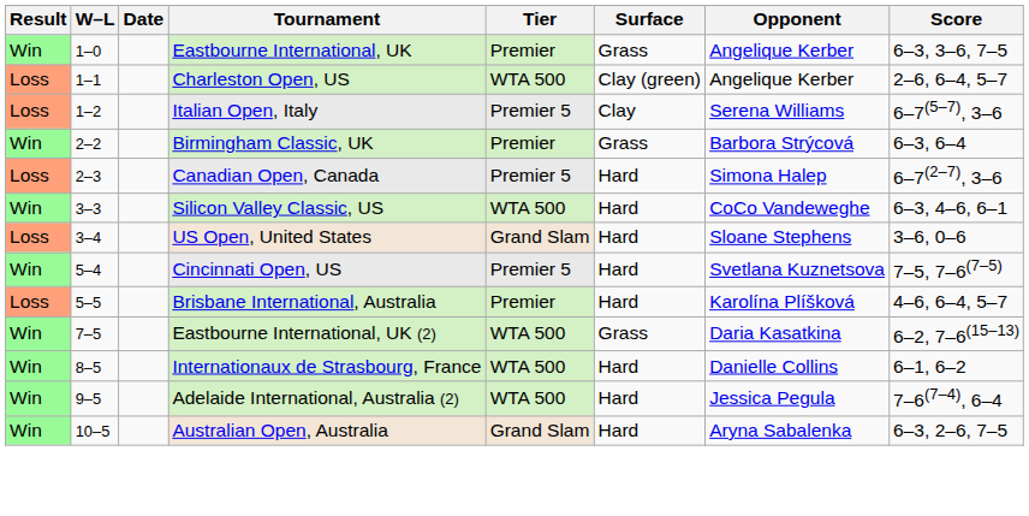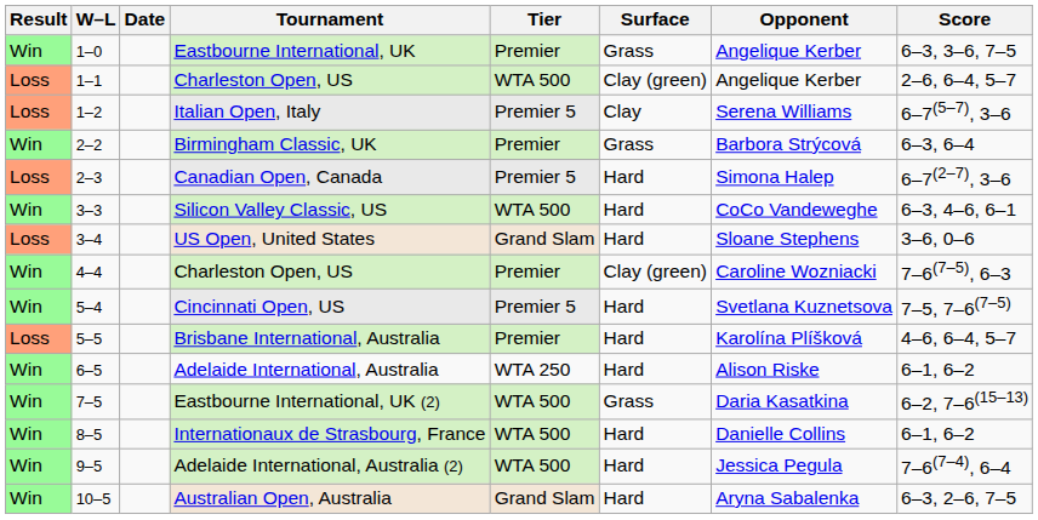 <table class="sortable wikitable nowrap">
 <tr>
 <th>Result</th>
 <th class=unsortable>W–L</th>
 <th>Date</th>
 <th>Tournament</th>
 <th>Tier</th>
 <th>Surface</th>
 <th>Opponent</th>
 <th class=unsortable>Score</th>
 </tr>
 <tr>
 <td bgcolor=98FB98>Win</td>
 <td><small>1–0</small></td>
 <td><a href='#'></a></td>
 <td bgcolor=d4f1c5><a href='#'>Eastbourne International</a>, UK</td>
 <td bgcolor=d4f1c5>Premier</td>
 <td>Grass</td>
 <td> <a href='#'>Angelique Kerber</a></td>
 <td>6–3, 3–6, 7–5</td>
 </tr>
 <tr>
 <td bgcolor=ffa07a>Loss</td>
 <td><small>1–1</small></td>
 <td><a href='#'></a></td>
 <td bgcolor=d4f1c5><a href='#'>Charleston Open</a>, US</td>
 <td bgcolor=d4f1c5>WTA 500</td>
 <td>Clay (green)</td>
 <td> Angelique Kerber</td>
 <td>2–6, 6–4, 5–7</td>
 </tr>
 <tr>
 <td bgcolor=ffa07a>Loss</td>
 <td><small>1–2</small></td>
 <td><a href='#'></a></td>
 <td bgcolor=e9e9e9><a href='#'>Italian Open</a>, Italy</td>
 <td bgcolor=e9e9e9>Premier 5</td>
 <td>Clay</td>
 <td> <a href='#'>Serena Williams</a></td>
 <td>6–7<sup>(5–7)</sup>, 3–6</td>
 </tr>
 <tr>
 <td bgcolor=98FB98>Win</td>
 <td><small>2–2</small></td>
 <td><a href='#'></a></td>
 <td bgcolor=d4f1c5><a href='#'>Birmingham Classic</a>, UK</td>
 <td bgcolor=d4f1c5>Premier</td>
 <td>Grass</td>
 <td> <a href='#'>Barbora Strýcová</a></td>
 <td>6–3, 6–4</td>
 </tr>
 <tr>
 <td bgcolor=ffa07a>Loss</td>
 <td><small>2–3</small></td>
 <td><a href='#'></a></td>
 <td bgcolor=e9e9e9><a href='#'>Canadian Open</a>, Canada</td>
 <td bgcolor=e9e9e9>Premier 5</td>
 <td>Hard</td>
 <td> <a href='#'>Simona Halep</a></td>
 <td>6–7<sup>(2–7)</sup>, 3–6</td>
 </tr>
 <tr>
 <td bgcolor=98FB98>Win</td>
 <td><small>3–3</small></td>
 <td><a href='#'></a></td>
 <td bgcolor=d4f1c5><a href='#'>Silicon Valley Classic</a>, US</td>
 <td bgcolor=d4f1c5>WTA 500</td>
 <td>Hard</td>
 <td> <a href='#'>CoCo Vandeweghe</a></td>
 <td>6–3, 4–6, 6–1</td>
 </tr>
 <tr>
 <td bgcolor=ffa07a>Loss</td>
 <td><small>3–4</small></td>
 <td><a href='#'></a></td>
 <td bgcolor=f3e6d7><a href='#'>US Open</a>, United States</td>
 <td bgcolor=f3e6d7>Grand Slam</td>
 <td>Hard</td>
 <td> <a href='#'>Sloane Stephens</a></td>
 <td>3–6, 0–6</td>
 </tr>
 <tr>
 <td bgcolor=98fb98>Win</td>
+<td><small>4–4</small></td>
+<td><a href='#'></a></td>
+<td bgcolor=d4f1c5>Charleston Open, US</td>
+<td bgcolor=d4f1c5>Premier</td>
+<td>Clay (green)</td>
+<td> <a href='#'>Caroline Wozniacki</a></td>
+<td>7–6<sup>(7–5)</sup>, 6–3</td>
+</tr>
+<tr>
+<td bgcolor=98fb98>Win</td>
 <td><small>5–4</small></td>
 <td><a href='#'></a></td>
 <td bgcolor=e9e9e9><a href='#'>Cincinnati Open</a>, US</td>
 <td bgcolor=e9e9e9>Premier 5</td>
 <td>Hard</td>
 <td> <a href='#'>Svetlana Kuznetsova</a></td>
 <td>7–5, 7–6<sup>(7–5)</sup></td>
 </tr>
 <tr>
 <td bgcolor=ffa07a>Loss</td>
 <td><small>5–5</small></td>
 <td><a href='#'></a></td>
 <td bgcolor=d4f1c5><a href='#'>Brisbane International</a>, Australia</td>
 <td bgcolor=d4f1c5>Premier</td>
 <td>Hard</td>
 <td> <a href='#'>Karolína Plíšková</a></td>
 <td>4–6, 6–4, 5–7</td>
+</tr>
+<tr>
+<td bgcolor=98fb98>Win</td>
+<td><small>6–5</small></td>
+<td><a href='#'></a></td>
+<td><a href='#'>Adelaide International</a>, Australia</td>
+<td>WTA 250</td>
+<td>Hard</td>
+<td> <a href='#'>Alison Riske</a></td>
+<td>6–1, 6–2</td>
 </tr>
 <tr>
 <td bgcolor=98FB98>Win</td>
 <td><small>7–5</small></td>
 <td><a href='#'></a></td>
 <td bgcolor=d4f1c5>Eastbourne International, UK <small>(2)</small></td>
 <td bgcolor=d4f1c5>WTA 500</td>
 <td>Grass</td>
 <td> <a href='#'>Daria Kasatkina</a></td>
 <td>6–2, 7–6<sup>(15–13)</sup></td>
 </tr>
 <tr>
 <td bgcolor=98FB98>Win</td>
 <td><small>8–5</small></td>
 <td><a href='#'></a></td>
 <td bgcolor=d4f1c5><a href='#'>Internationaux de Strasbourg</a>, France</td>
 <td bgcolor=d4f1c5>WTA 500</td>
 <td>Hard</td>
 <td> <a href='#'>Danielle Collins</a></td>
 <td>6–1, 6–2</td>
 </tr>
 <tr>
 <td bgcolor=98fb98>Win</td>
 <td><small>9–5</small></td>
 <td><a href='#'></a></td>
 <td bgcolor=d4f1c5>Adelaide International, Australia <small>(2)</small></td>
 <td bgcolor=d4f1c5>WTA 500</td>
 <td>Hard</td>
 <td> <a href='#'>Jessica Pegula</a></td>
 <td>7–6<sup>(7–4)</sup>, 6–4</td>
 </tr>
 <tr>
 <td bgcolor=98fb98>Win</td>
 <td><small>10–5</small></td>
 <td><a href='#'></a></td>
 <td bgcolor=f3e6d7><a href='#'>Australian Open</a>, Australia</td>
 <td bgcolor=f3e6d7>Grand Slam</td>
 <td>Hard</td>
 <td> <a href='#'>Aryna Sabalenka</a></td>
 <td>6–3, 2–6, 7–5</td>
 </tr>
 </table>
